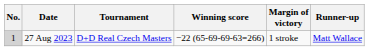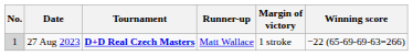 <table class="wikitable" style="font-size:95%;">
 <tr>
 <th>No.</th>
 <th>Date</th>
 <th>Tournament</th>
+<th>Runner-up</th>
+<th>Margin of<br>victory</th>
 <th>Winning score</th>
-<th>Margin of<br>victory</th>
-<th>Runner-up</th>
 </tr>
 <tr>
 <td align=center style="background: lightgrey;">1</td>
 <td align=right>27 Aug <a href='#'>2023</a></td>
-<td><a href='#'>D+D Real Czech Masters</a></td>
+<td><strong><a href='#'>D+D Real Czech Masters</a></strong></td>
+<td> <a href='#'>Matt Wallace</a></td>
+<td>1 stroke</td>
 <td>−22 (65-69-69-63=266)</td>
-<td>1 stroke</td>
-<td> <a href='#'>Matt Wallace</a></td>
 </tr>
 </table>
